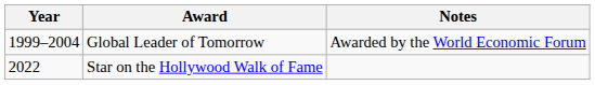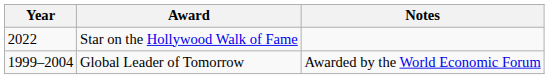 <table class="wikitable">
 <tr>
 <th>Year</th>
 <th>Award</th>
 <th>Notes</th>
 </tr>
 <tr>
+<td>2022</td>
+<td>Star on the <a href='#'>Hollywood Walk of Fame</a></td>
+<td></td>
+</tr>
+<tr>
 <td>1999–2004</td>
 <td>Global Leader of Tomorrow</td>
 <td>Awarded by the <a href='#'>World Economic Forum</a></td>
 </tr>
-<tr>
-<td>2022</td>
-<td>Star on the <a href='#'>Hollywood Walk of Fame</a></td>
-<td></td>
-</tr>
 </table>
